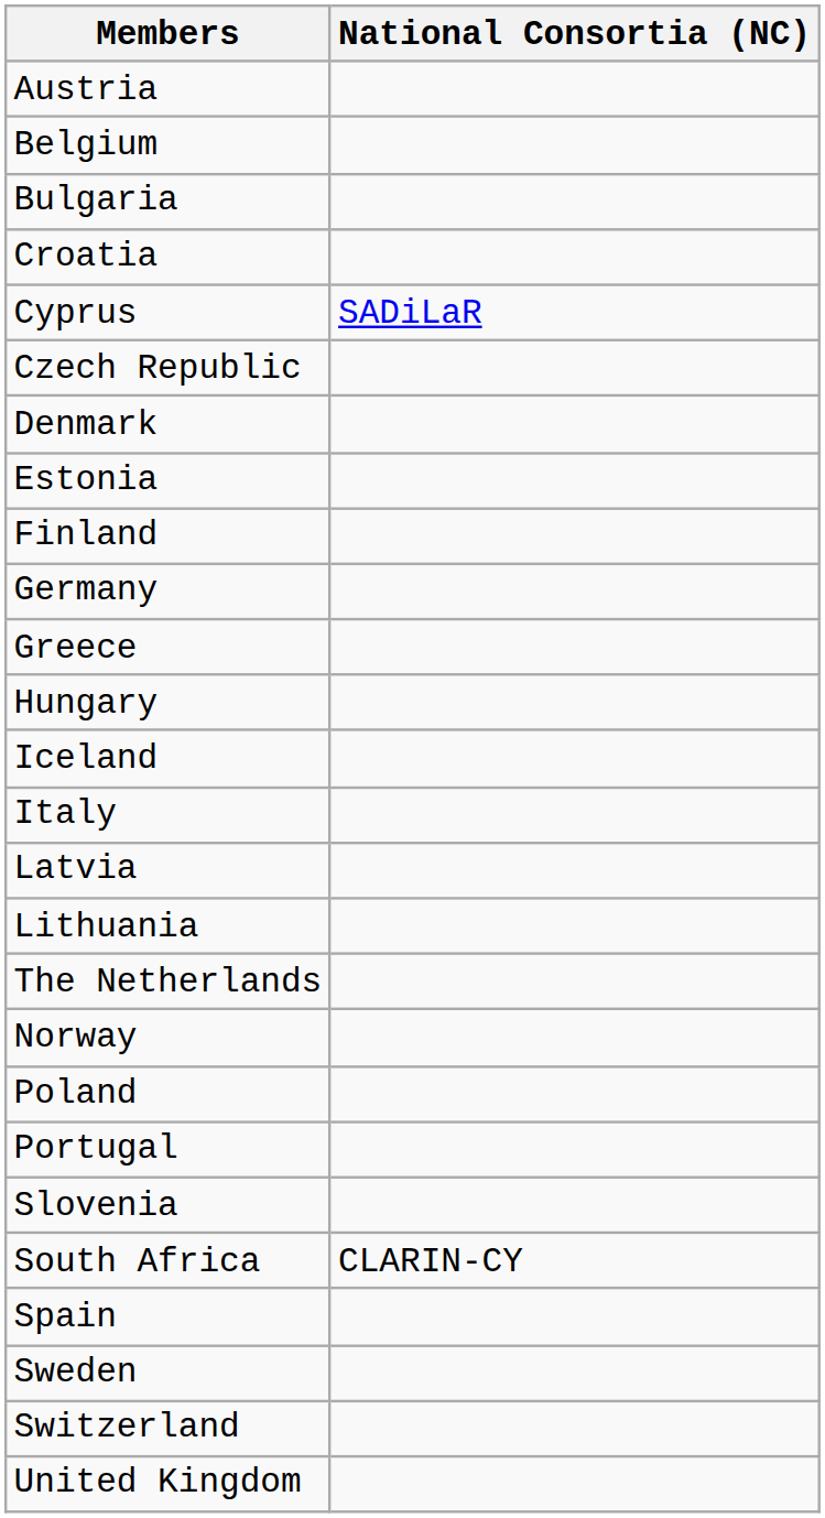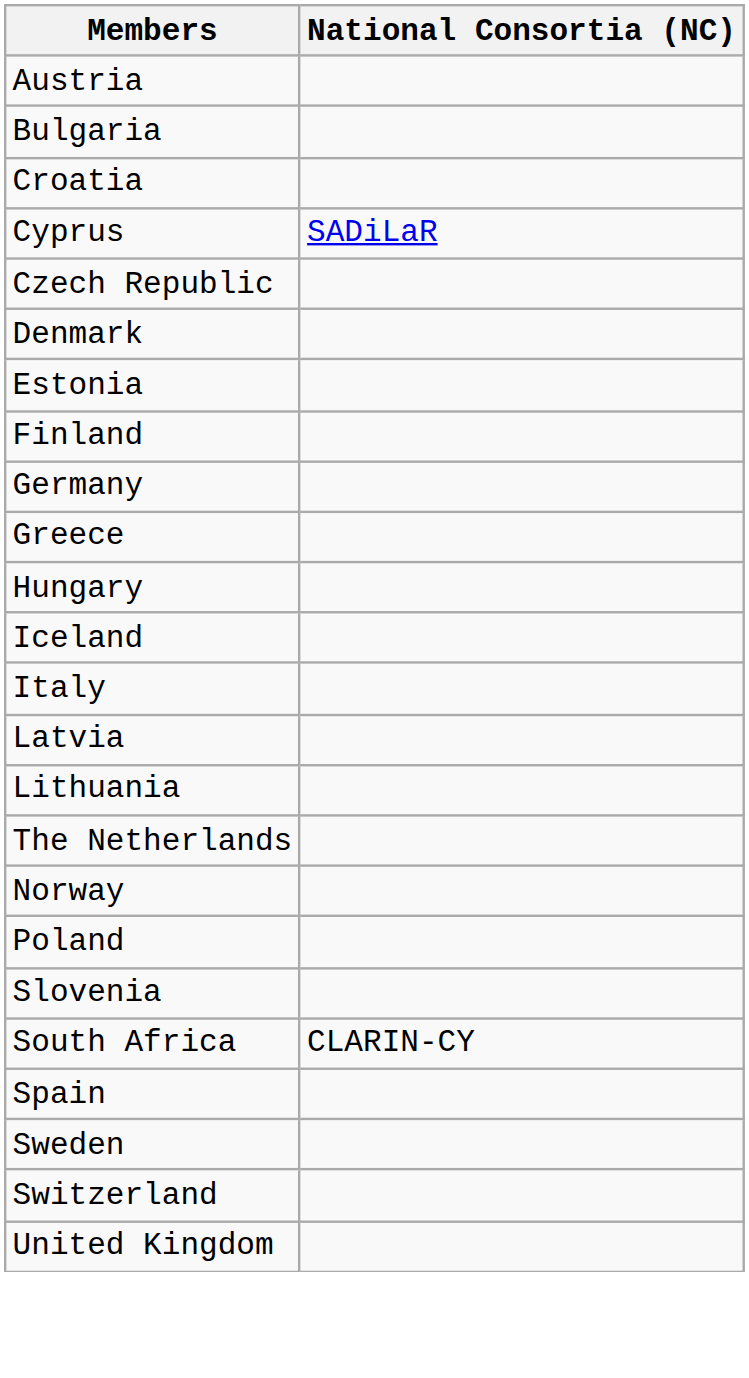 <table class="wikitable">
 <tr>
 <th>Members</th>
 <th>National Consortia (NC)</th>
 </tr>
 <tr>
 <td>Austria</td>
-<td></td>
-</tr>
-<tr>
-<td>Belgium</td>
 <td></td>
 </tr>
 <tr>
 <td>Bulgaria</td>
 <td></td>
 </tr>
 <tr>
 <td>Croatia</td>
 <td></td>
 </tr>
 <tr>
 <td>Cyprus</td>
 <td><a href='#'>SADiLaR</a></td>
 </tr>
 <tr>
 <td>Czech Republic</td>
 <td></td>
 </tr>
 <tr>
 <td>Denmark</td>
 <td></td>
 </tr>
 <tr>
 <td>Estonia</td>
 <td></td>
 </tr>
 <tr>
 <td>Finland</td>
 <td></td>
 </tr>
 <tr>
 <td>Germany</td>
 <td></td>
 </tr>
 <tr>
 <td>Greece</td>
 <td></td>
 </tr>
 <tr>
 <td>Hungary</td>
 <td></td>
 </tr>
 <tr>
 <td>Iceland</td>
 <td></td>
 </tr>
 <tr>
 <td>Italy</td>
 <td></td>
 </tr>
 <tr>
 <td>Latvia</td>
 <td></td>
 </tr>
 <tr>
 <td>Lithuania</td>
 <td></td>
 </tr>
 <tr>
 <td>The Netherlands</td>
 <td> </td>
 </tr>
 <tr>
 <td>Norway</td>
 <td></td>
 </tr>
 <tr>
 <td>Poland</td>
 <td> </td>
 </tr>
 <tr>
-<td>Portugal</td>
-<td></td>
-</tr>
-<tr>
 <td>Slovenia</td>
 <td></td>
 </tr>
 <tr>
 <td>South Africa</td>
 <td>CLARIN-CY</td>
 </tr>
 <tr>
 <td>Spain</td>
 <td></td>
 </tr>
 <tr>
 <td>Sweden</td>
 <td></td>
 </tr>
 <tr>
 <td>Switzerland</td>
 <td></td>
 </tr>
 <tr>
 <td>United Kingdom</td>
 <td></td>
 </tr>
 </table>
